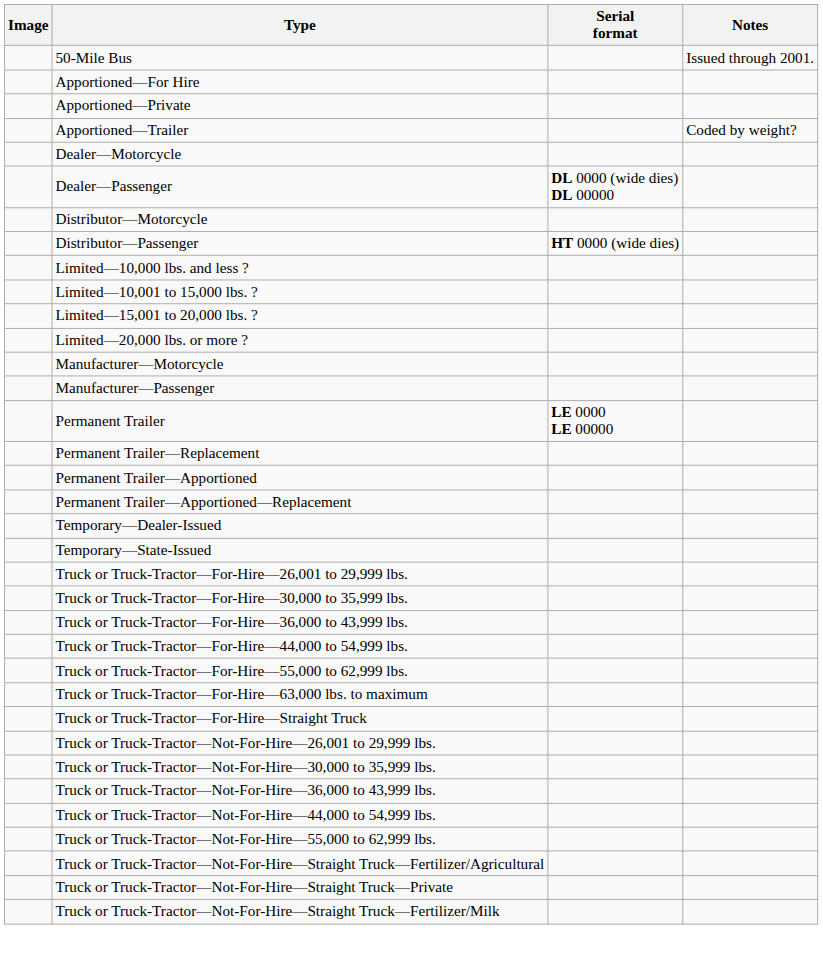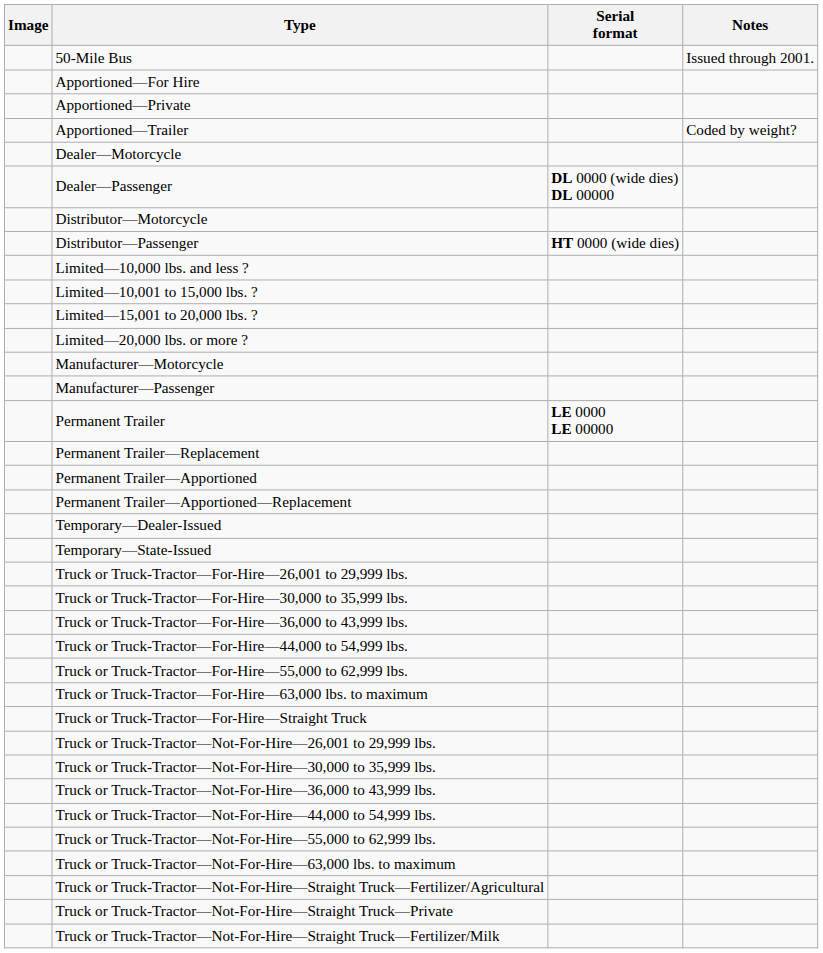 <table class="wikitable sortable">
 <tr style="background:#cccccc;">
 <th><strong>Image</strong></th>
 <th><strong>Type</strong></th>
 <th><strong>Serial<br>format</strong></th>
 <th><strong>Notes</strong></th>
 </tr>
 <tr>
 <td></td>
 <td>50-Mile Bus</td>
 <td></td>
 <td>Issued through 2001.</td>
 </tr>
 <tr>
 <td></td>
 <td>Apportioned—For Hire</td>
 <td></td>
 <td></td>
 </tr>
 <tr>
 <td></td>
 <td>Apportioned—Private</td>
 <td></td>
 <td></td>
 </tr>
 <tr>
 <td></td>
 <td>Apportioned—Trailer</td>
 <td></td>
 <td>Coded by weight?</td>
 </tr>
 <tr>
 <td></td>
 <td>Dealer—Motorcycle</td>
 <td></td>
 <td></td>
 </tr>
 <tr>
 <td></td>
 <td>Dealer—Passenger</td>
 <td><strong>DL</strong> 0000 (wide dies)<br><strong>DL</strong> 00000</td>
 <td></td>
 </tr>
 <tr>
 <td></td>
 <td>Distributor—Motorcycle</td>
 <td></td>
 <td></td>
 </tr>
 <tr>
 <td></td>
 <td>Distributor—Passenger</td>
 <td><strong>HT</strong> 0000 (wide dies)</td>
 <td></td>
 </tr>
 <tr>
 <td></td>
 <td>Limited—10,000 lbs. and less ?</td>
 <td></td>
 <td></td>
 </tr>
 <tr>
 <td></td>
 <td>Limited—10,001 to 15,000 lbs. ?</td>
 <td></td>
 <td></td>
 </tr>
 <tr>
 <td></td>
 <td>Limited—15,001 to 20,000 lbs. ?</td>
 <td></td>
 <td></td>
 </tr>
 <tr>
 <td></td>
 <td>Limited—20,000 lbs. or more ?</td>
 <td></td>
 <td></td>
 </tr>
 <tr>
 <td></td>
 <td>Manufacturer—Motorcycle</td>
 <td></td>
 <td></td>
 </tr>
 <tr>
 <td></td>
 <td>Manufacturer—Passenger</td>
 <td></td>
 <td></td>
 </tr>
 <tr>
 <td></td>
 <td>Permanent Trailer</td>
 <td><strong>LE</strong> 0000<br><strong>LE</strong> 00000</td>
 <td></td>
 </tr>
 <tr>
 <td></td>
 <td>Permanent Trailer—Replacement</td>
 <td></td>
 <td></td>
 </tr>
 <tr>
 <td></td>
 <td>Permanent Trailer—Apportioned</td>
 <td></td>
 <td></td>
 </tr>
 <tr>
 <td></td>
 <td>Permanent Trailer—Apportioned—Replacement</td>
 <td></td>
 <td></td>
 </tr>
 <tr>
 <td></td>
 <td>Temporary—Dealer-Issued</td>
 <td></td>
 <td></td>
 </tr>
 <tr>
 <td></td>
 <td>Temporary—State-Issued</td>
 <td></td>
 <td></td>
 </tr>
 <tr>
 <td></td>
 <td>Truck or Truck-Tractor—For-Hire—26,001 to 29,999 lbs.</td>
 <td></td>
 <td></td>
 </tr>
 <tr>
 <td></td>
 <td>Truck or Truck-Tractor—For-Hire—30,000 to 35,999 lbs.</td>
 <td></td>
 <td></td>
 </tr>
 <tr>
 <td></td>
 <td>Truck or Truck-Tractor—For-Hire—36,000 to 43,999 lbs.</td>
 <td></td>
 <td></td>
 </tr>
 <tr>
 <td></td>
 <td>Truck or Truck-Tractor—For-Hire—44,000 to 54,999 lbs.</td>
 <td></td>
 <td></td>
 </tr>
 <tr>
 <td></td>
 <td>Truck or Truck-Tractor—For-Hire—55,000 to 62,999 lbs.</td>
 <td></td>
 <td></td>
 </tr>
 <tr>
 <td></td>
 <td>Truck or Truck-Tractor—For-Hire—63,000 lbs. to maximum</td>
 <td></td>
 <td></td>
 </tr>
 <tr>
 <td></td>
 <td>Truck or Truck-Tractor—For-Hire—Straight Truck</td>
 <td></td>
 <td></td>
 </tr>
 <tr>
 <td></td>
 <td>Truck or Truck-Tractor—Not-For-Hire—26,001 to 29,999 lbs.</td>
 <td></td>
 <td></td>
 </tr>
 <tr>
 <td></td>
 <td>Truck or Truck-Tractor—Not-For-Hire—30,000 to 35,999 lbs.</td>
 <td></td>
 <td></td>
 </tr>
 <tr>
 <td></td>
 <td>Truck or Truck-Tractor—Not-For-Hire—36,000 to 43,999 lbs.</td>
 <td></td>
 <td></td>
 </tr>
 <tr>
 <td></td>
 <td>Truck or Truck-Tractor—Not-For-Hire—44,000 to 54,999 lbs.</td>
 <td></td>
 <td></td>
 </tr>
 <tr>
 <td></td>
 <td>Truck or Truck-Tractor—Not-For-Hire—55,000 to 62,999 lbs.</td>
 <td></td>
 <td></td>
 </tr>
 <tr>
 <td></td>
+<td>Truck or Truck-Tractor—Not-For-Hire—63,000 lbs. to maximum</td>
+<td></td>
+<td></td>
+</tr>
+<tr>
+<td></td>
 <td>Truck or Truck-Tractor—Not-For-Hire—Straight Truck—Fertilizer/Agricultural</td>
 <td></td>
 <td></td>
 </tr>
 <tr>
 <td></td>
 <td>Truck or Truck-Tractor—Not-For-Hire—Straight Truck—Private</td>
 <td></td>
 <td></td>
 </tr>
 <tr>
 <td></td>
 <td>Truck or Truck-Tractor—Not-For-Hire—Straight Truck—Fertilizer/Milk</td>
 <td></td>
 <td></td>
 </tr>
 </table>
